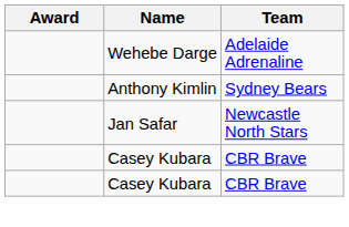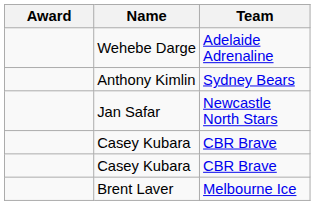 <table class="sortable wikitable" style="width:25%;text-align:left;font-size:95%;">
 <tr>
 <th width=100>Award</th>
 <th width=120>Name</th>
 <th width=120>Team</th>
 </tr>
 <tr>
 <td></td>
 <td> Wehebe Darge</td>
 <td><a href='#'>Adelaide Adrenaline</a></td>
 </tr>
 <tr>
 <td></td>
 <td> Anthony Kimlin</td>
 <td><a href='#'>Sydney Bears</a></td>
 </tr>
 <tr>
 <td></td>
 <td> Jan Safar</td>
 <td><a href='#'>Newcastle North Stars</a></td>
 </tr>
 <tr>
 <td></td>
 <td> Casey Kubara</td>
 <td><a href='#'>CBR Brave</a></td>
 </tr>
 <tr>
 <td></td>
 <td> Casey Kubara</td>
 <td><a href='#'>CBR Brave</a></td>
 </tr>
+<tr>
+<td></td>
+<td> Brent Laver</td>
+<td><a href='#'>Melbourne Ice</a></td>
+</tr>
 </table>
